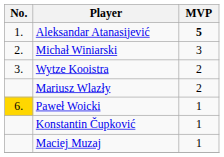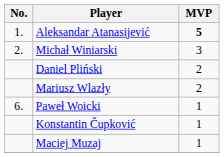 <table class="wikitable sortable">
 <tr>
 <th style="width:2em">No.</th>
 <th style="width:12em">Player</th>
 <th style="width:3em">MVP</th>
 </tr>
 <tr>
 <td align=center>1.</td>
 <td> <a href='#'>Aleksandar Atanasijević</a></td>
 <td align=center><strong>5</strong></td>
 </tr>
 <tr>
 <td align=center>2.</td>
 <td> <a href='#'>Michał Winiarski</a></td>
 <td align=center>3</td>
 </tr>
 <tr>
-<td align=center>3.</td>
-<td> <a href='#'>Wytze Kooistra</a></td>
+<td align=center></td>
+<td> <a href='#'>Daniel Pliński</a></td>
 <td align=center>2</td>
 </tr>
 <tr>
 <td align=center></td>
 <td> <a href='#'>Mariusz Wlazły</a></td>
 <td align=center>2</td>
 </tr>
 <tr>
-<td align=center style="background: gold;">6.</td>
+<td align=center>6.</td>
 <td> <a href='#'>Paweł Woicki</a></td>
 <td align=center>1</td>
 </tr>
 <tr>
 <td align=center></td>
 <td> <a href='#'>Konstantin Čupković</a></td>
 <td align=center>1</td>
 </tr>
 <tr>
 <td align=center></td>
 <td> <a href='#'>Maciej Muzaj</a></td>
 <td align=center>1</td>
 </tr>
 <tr>
 </tr>
 </table>
